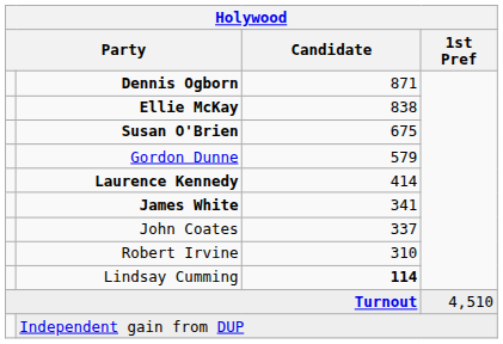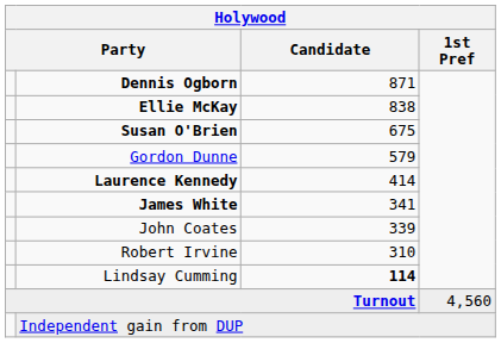 <table class="wikitable">
 <tr>
 <th colspan="4" align="center"><a href='#'>Holywood</a></th>
 </tr>
 <tr>
 <th colspan="2" align="center" width=200>Party</th>
 <th width=150>Candidate</th>
 <th width=60>1st Pref</th>
 </tr>
 <tr>
 <td></td>
 <td align="right"><strong>Dennis Ogborn</strong></td>
 <td align="right">871</td>
 </tr>
 <tr>
 <td></td>
 <td align="right"><strong>Ellie McKay</strong></td>
 <td align="right">838</td>
 </tr>
 <tr>
 <td></td>
 <td align="right"><strong>Susan O'Brien</strong></td>
 <td align="right">675</td>
 </tr>
 <tr>
 <td></td>
 <td align="right"><a href='#'>Gordon Dunne</a></td>
 <td align="right">579</td>
 </tr>
 <tr>
 <td></td>
 <td align="right"><strong>Laurence Kennedy</strong></td>
 <td align="right">414</td>
 </tr>
 <tr>
 <td></td>
 <td align="right"><strong>James White</strong></td>
 <td align="right">341</td>
 </tr>
 <tr>
 <td></td>
 <td align="right">John Coates</td>
-<td align="right">337</td>
+<td align="right">339</td>
 </tr>
 <tr>
 <td></td>
 <td align="right">Robert Irvine</td>
 <td align="right">310</td>
 </tr>
 <tr>
 <td></td>
 <td align="right">Lindsay Cumming</td>
 <td align="right"><strong>114</strong></td>
 </tr>
 <tr bgcolor="EEEEEE">
 <td colspan=3 align="right"><strong><a href='#'>Turnout</a></strong></td>
-<td align="right">4,510</td>
+<td align="right">4,560</td>
 </tr>
 <tr>
 <td bgcolor=></td>
 <td colspan=3 bgcolor="EEEEEE"><a href='#'>Independent</a> gain from <a href='#'>DUP</a></td>
 </tr>
 </table>
